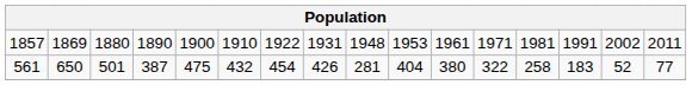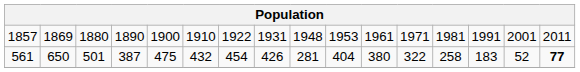 <table class="wikitable" style="margin: 0.5em auto; text-align: center;">
 <tr>
 <th colspan="16">Population</th>
 </tr>
 <tr>
 <td>1857</td>
 <td>1869</td>
 <td>1880</td>
 <td>1890</td>
 <td>1900</td>
 <td>1910</td>
 <td>1922</td>
 <td>1931</td>
 <td>1948</td>
 <td>1953</td>
 <td>1961</td>
 <td>1971</td>
 <td>1981</td>
 <td>1991</td>
-<td>2002</td>
+<td>2001</td>
 <td>2011</td>
 </tr>
 <tr>
 <td>561</td>
 <td>650</td>
 <td>501</td>
 <td>387</td>
 <td>475</td>
 <td>432</td>
 <td>454</td>
 <td>426</td>
 <td>281</td>
 <td>404</td>
 <td>380</td>
 <td>322</td>
 <td>258</td>
 <td>183</td>
 <td>52</td>
-<td>77</td>
+<td><strong>77</strong></td>
 </tr>
 <tr>
 </tr>
 </table>
